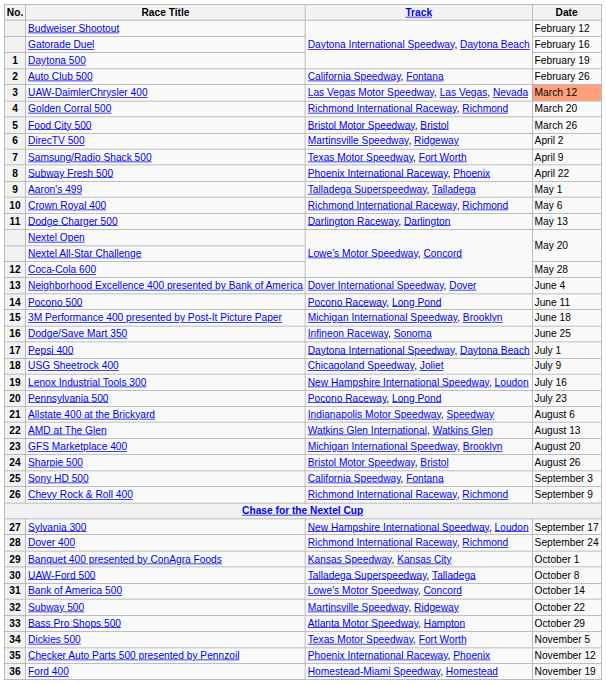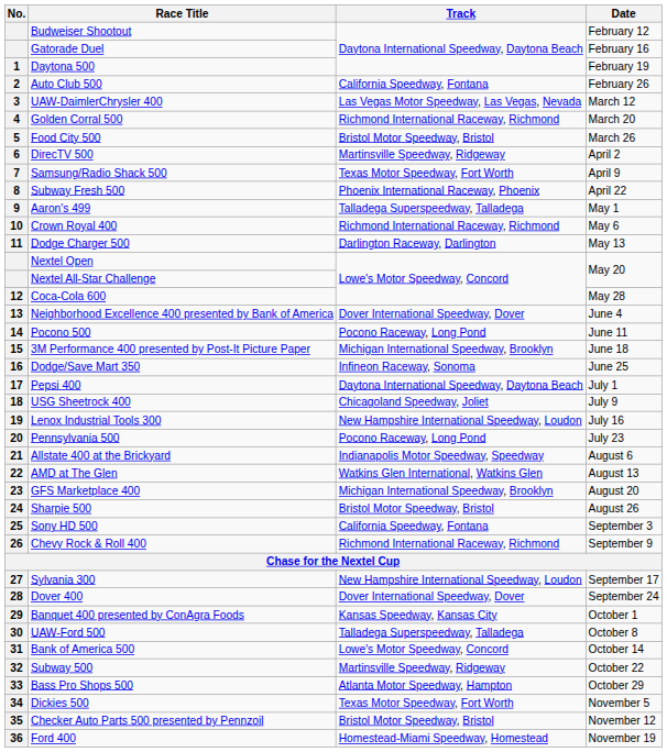 <table class="wikitable" style="font-size:85%;">
 <tr>
 <th>No.</th>
 <th>Race Title</th>
 <th><a href='#'>Track</a></th>
 <th>Date</th>
 </tr>
 <tr>
 <th></th>
 <td><a href='#'>Budweiser Shootout</a></td>
 <td rowspan=3><a href='#'>Daytona International Speedway</a>, <a href='#'>Daytona Beach</a></td>
 <td>February 12</td>
 </tr>
 <tr>
 <th></th>
 <td><a href='#'>Gatorade Duel</a></td>
 <td>February 16</td>
 </tr>
 <tr>
 <th>1</th>
 <td><a href='#'>Daytona 500</a></td>
 <td>February 19</td>
 </tr>
 <tr>
 <th>2</th>
 <td><a href='#'>Auto Club 500</a></td>
 <td><a href='#'>California Speedway</a>, <a href='#'>Fontana</a></td>
 <td>February 26</td>
 </tr>
 <tr>
 <th>3</th>
 <td><a href='#'>UAW-DaimlerChrysler 400</a></td>
 <td><a href='#'>Las Vegas Motor Speedway</a>, <a href='#'>Las Vegas</a>, <a href='#'>Nevada</a></td>
-<td style="background: lightsalmon;">March 12</td>
+<td>March 12</td>
 </tr>
 <tr>
 <th>4</th>
 <td><a href='#'>Golden Corral 500</a></td>
 <td><a href='#'>Richmond International Raceway</a>, <a href='#'>Richmond</a></td>
 <td>March 20</td>
 </tr>
 <tr>
 <th>5</th>
 <td><a href='#'>Food City 500</a></td>
 <td><a href='#'>Bristol Motor Speedway</a>, <a href='#'>Bristol</a></td>
 <td>March 26</td>
 </tr>
 <tr>
 <th>6</th>
 <td><a href='#'>DirecTV 500</a></td>
 <td><a href='#'>Martinsville Speedway</a>, <a href='#'>Ridgeway</a></td>
 <td>April 2</td>
 </tr>
 <tr>
 <th>7</th>
 <td><a href='#'>Samsung/Radio Shack 500</a></td>
 <td><a href='#'>Texas Motor Speedway</a>, <a href='#'>Fort Worth</a></td>
 <td>April 9</td>
 </tr>
 <tr>
 <th>8</th>
 <td><a href='#'>Subway Fresh 500</a></td>
 <td><a href='#'>Phoenix International Raceway</a>, <a href='#'>Phoenix</a></td>
 <td>April 22</td>
 </tr>
 <tr>
 <th>9</th>
 <td><a href='#'>Aaron's 499</a></td>
 <td><a href='#'>Talladega Superspeedway</a>, <a href='#'>Talladega</a></td>
 <td>May 1</td>
 </tr>
 <tr>
 <th>10</th>
 <td><a href='#'>Crown Royal 400</a></td>
 <td><a href='#'>Richmond International Raceway</a>, <a href='#'>Richmond</a></td>
 <td>May 6</td>
 </tr>
 <tr>
 <th>11</th>
 <td><a href='#'>Dodge Charger 500</a></td>
 <td><a href='#'>Darlington Raceway</a>, <a href='#'>Darlington</a></td>
 <td>May 13</td>
 </tr>
 <tr>
 <th></th>
 <td><a href='#'>Nextel Open</a></td>
 <td rowspan=3><a href='#'>Lowe's Motor Speedway</a>, <a href='#'>Concord</a></td>
 <td rowspan=2>May 20</td>
 </tr>
 <tr>
 <th></th>
 <td><a href='#'>Nextel All-Star Challenge</a></td>
 </tr>
 <tr>
 <th>12</th>
 <td><a href='#'>Coca-Cola 600</a></td>
 <td>May 28</td>
 </tr>
 <tr>
 <th>13</th>
 <td><a href='#'>Neighborhood Excellence 400 presented by Bank of America</a></td>
 <td><a href='#'>Dover International Speedway</a>, <a href='#'>Dover</a></td>
 <td>June 4</td>
 </tr>
 <tr>
 <th>14</th>
 <td><a href='#'>Pocono 500</a></td>
 <td><a href='#'>Pocono Raceway</a>, <a href='#'>Long Pond</a></td>
 <td>June 11</td>
 </tr>
 <tr>
 <th>15</th>
 <td><a href='#'>3M Performance 400 presented by Post-It Picture Paper</a></td>
 <td><a href='#'>Michigan International Speedway</a>, <a href='#'>Brooklyn</a></td>
 <td>June 18</td>
 </tr>
 <tr>
 <th>16</th>
 <td><a href='#'>Dodge/Save Mart 350</a></td>
 <td><a href='#'>Infineon Raceway</a>, <a href='#'>Sonoma</a></td>
 <td>June 25</td>
 </tr>
 <tr>
 <th>17</th>
 <td><a href='#'>Pepsi 400</a></td>
 <td><a href='#'>Daytona International Speedway</a>, <a href='#'>Daytona Beach</a></td>
 <td>July 1</td>
 </tr>
 <tr>
 <th>18</th>
 <td><a href='#'>USG Sheetrock 400</a></td>
 <td><a href='#'>Chicagoland Speedway</a>, <a href='#'>Joliet</a></td>
 <td>July 9</td>
 </tr>
 <tr>
 <th>19</th>
 <td><a href='#'>Lenox Industrial Tools 300</a></td>
 <td><a href='#'>New Hampshire International Speedway</a>, <a href='#'>Loudon</a></td>
 <td>July 16</td>
 </tr>
 <tr>
 <th>20</th>
 <td><a href='#'>Pennsylvania 500</a></td>
 <td><a href='#'>Pocono Raceway</a>, <a href='#'>Long Pond</a></td>
 <td>July 23</td>
 </tr>
 <tr>
 <th>21</th>
 <td><a href='#'>Allstate 400 at the Brickyard</a></td>
 <td><a href='#'>Indianapolis Motor Speedway</a>, <a href='#'>Speedway</a></td>
 <td>August 6</td>
 </tr>
 <tr>
 <th>22</th>
 <td><a href='#'>AMD at The Glen</a></td>
 <td><a href='#'>Watkins Glen International</a>, <a href='#'>Watkins Glen</a></td>
 <td>August 13</td>
 </tr>
 <tr>
 <th>23</th>
 <td><a href='#'>GFS Marketplace 400</a></td>
 <td><a href='#'>Michigan International Speedway</a>, <a href='#'>Brooklyn</a></td>
 <td>August 20</td>
 </tr>
 <tr>
 <th>24</th>
 <td><a href='#'>Sharpie 500</a></td>
 <td><a href='#'>Bristol Motor Speedway</a>, <a href='#'>Bristol</a></td>
 <td>August 26</td>
 </tr>
 <tr>
 <th>25</th>
 <td><a href='#'>Sony HD 500</a></td>
 <td><a href='#'>California Speedway</a>, <a href='#'>Fontana</a></td>
 <td>September 3</td>
 </tr>
 <tr>
 <th>26</th>
 <td><a href='#'>Chevy Rock & Roll 400</a></td>
 <td><a href='#'>Richmond International Raceway</a>, <a href='#'>Richmond</a></td>
 <td>September 9</td>
 </tr>
 <tr>
 <th colspan="4"><a href='#'>Chase for the Nextel Cup</a></th>
 </tr>
 <tr>
 <th>27</th>
 <td><a href='#'>Sylvania 300</a></td>
 <td><a href='#'>New Hampshire International Speedway</a>, <a href='#'>Loudon</a></td>
 <td>September 17</td>
 </tr>
 <tr>
 <th>28</th>
 <td><a href='#'>Dover 400</a></td>
-<td><a href='#'>Richmond International Raceway</a>, <a href='#'>Richmond</a></td>
+<td><a href='#'>Dover International Speedway</a>, <a href='#'>Dover</a></td>
 <td>September 24</td>
 </tr>
 <tr>
 <th>29</th>
 <td><a href='#'>Banquet 400 presented by ConAgra Foods</a></td>
 <td><a href='#'>Kansas Speedway</a>, <a href='#'>Kansas City</a></td>
 <td>October 1</td>
 </tr>
 <tr>
 <th>30</th>
 <td><a href='#'>UAW-Ford 500</a></td>
 <td><a href='#'>Talladega Superspeedway</a>, <a href='#'>Talladega</a></td>
 <td>October 8</td>
 </tr>
 <tr>
 <th>31</th>
 <td><a href='#'>Bank of America 500</a></td>
 <td><a href='#'>Lowe's Motor Speedway</a>, <a href='#'>Concord</a></td>
 <td>October 14</td>
 </tr>
 <tr>
 <th>32</th>
 <td><a href='#'>Subway 500</a></td>
 <td><a href='#'>Martinsville Speedway</a>, <a href='#'>Ridgeway</a></td>
 <td>October 22</td>
 </tr>
 <tr>
 <th>33</th>
 <td><a href='#'>Bass Pro Shops 500</a></td>
 <td><a href='#'>Atlanta Motor Speedway</a>, <a href='#'>Hampton</a></td>
 <td>October 29</td>
 </tr>
 <tr>
 <th>34</th>
 <td><a href='#'>Dickies 500</a></td>
 <td><a href='#'>Texas Motor Speedway</a>, <a href='#'>Fort Worth</a></td>
 <td>November 5</td>
 </tr>
 <tr>
 <th>35</th>
 <td><a href='#'>Checker Auto Parts 500 presented by Pennzoil</a></td>
-<td><a href='#'>Phoenix International Raceway</a>, <a href='#'>Phoenix</a></td>
+<td><a href='#'>Bristol Motor Speedway</a>, <a href='#'>Bristol</a></td>
 <td>November 12</td>
 </tr>
 <tr>
 <th>36</th>
 <td><a href='#'>Ford 400</a></td>
 <td><a href='#'>Homestead-Miami Speedway</a>, <a href='#'>Homestead</a></td>
 <td>November 19</td>
 </tr>
 </table>
